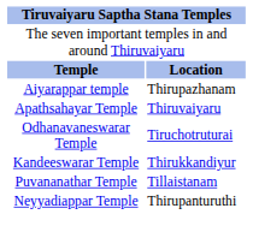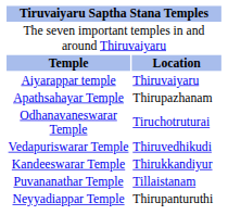 <table style="clear:right; float:right; background:#ffffff; margin: 0 0 0.5em 1em;" class="toccolours" width="275" font-size : "90%">
 <tr>
 <th style="background:#A8BDEC;text-align:center;" colspan="2">  <strong>Tiruvaiyaru Saptha Stana Temples</strong>  </th>
 </tr>
 <tr>
 <td style="text-align:center;" colspan="2">The seven important temples in and around <a href='#'>Thiruvaiyaru</a></td>
 </tr>
 <tr>
 <td style="text-align:center;background:#A8BDEC"><strong>Temple</strong></td>
 <td style="text-align:center;background:#A8BDEC"><strong>Location</strong></td>
 </tr>
 <tr>
 <td style="text-align:center;"><a href='#'>Aiyarappar temple</a></td>
-<td>Thirupazhanam</td>
+<td><a href='#'>Thiruvaiyaru</a></td>
 </tr>
 <tr>
 <td style="text-align:center;"><a href='#'>Apathsahayar Temple</a></td>
-<td><a href='#'>Thiruvaiyaru</a></td>
+<td>Thirupazhanam</td>
 </tr>
 <tr>
 <td style="text-align:center;"><a href='#'>Odhanavaneswarar Temple</a></td>
 <td><a href='#'>Tiruchotruturai</a></td>
+</tr>
+<tr>
+<td style="text-align:center;"><a href='#'>Vedapuriswarar Temple</a></td>
+<td><a href='#'>Thiruvedhikudi</a></td>
 </tr>
 <tr>
 <td style="text-align:center;"><a href='#'>Kandeeswarar Temple</a></td>
 <td><a href='#'>Thirukkandiyur</a></td>
 </tr>
 <tr>
 <td style="text-align:center;"><a href='#'>Puvananathar Temple</a></td>
 <td><a href='#'>Tillaistanam</a></td>
 </tr>
 <tr>
 <td style="text-align:center;"><a href='#'>Neyyadiappar Temple</a></td>
 <td>Thirupanturuthi</td>
 </tr>
 <tr>
 </tr>
 </table>
